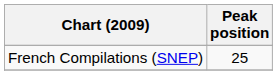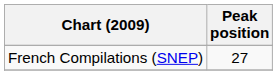 <table class="wikitable sortable">
 <tr>
 <th>Chart (2009)</th>
 <th>Peak<br>position</th>
 </tr>
 <tr>
 </tr>
 <tr>
 <td align="left">French Compilations (<a href='#'>SNEP</a>)</td>
-<td align="center">25</td>
+<td align="center">27</td>
 </tr>
 <tr>
 </tr>
 <tr>
 </tr>
 </table>
